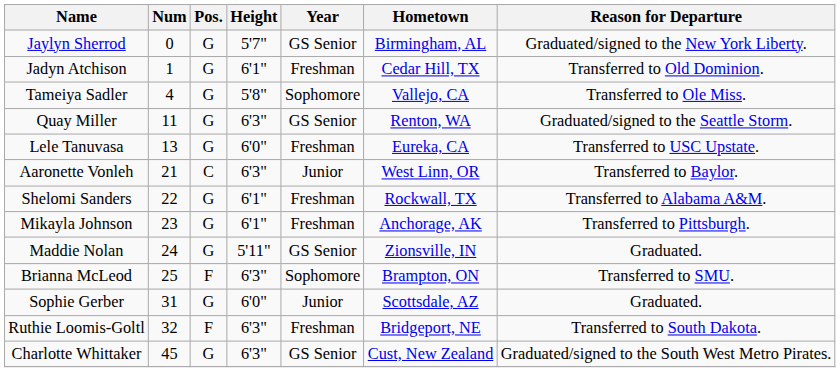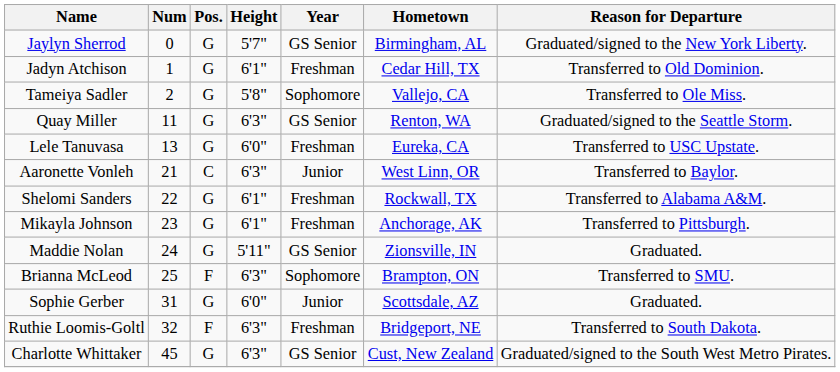 <table class="wikitable sortable sortable" style="text-align: center">
 <tr align=center>
 <th style=>Name</th>
 <th style=>Num</th>
 <th style=>Pos.</th>
 <th style=>Height</th>
 <th style=>Year</th>
 <th style=>Hometown</th>
 <th style=>Reason for Departure</th>
 </tr>
 <tr>
 <td><a href='#'>Jaylyn Sherrod</a></td>
 <td>0</td>
 <td>G</td>
 <td>5'7"</td>
 <td>GS Senior</td>
 <td><a href='#'>Birmingham, AL</a></td>
 <td>Graduated/signed to the <a href='#'>New York Liberty</a>.</td>
 </tr>
 <tr>
 <td>Jadyn Atchison</td>
 <td>1</td>
 <td>G</td>
 <td>6'1"</td>
 <td>Freshman</td>
 <td><a href='#'>Cedar Hill, TX</a></td>
 <td>Transferred to <a href='#'>Old Dominion</a>.</td>
 </tr>
 <tr>
 <td>Tameiya Sadler</td>
-<td>4</td>
+<td>2</td>
 <td>G</td>
 <td>5'8"</td>
 <td>Sophomore</td>
 <td><a href='#'>Vallejo, CA</a></td>
 <td>Transferred to <a href='#'>Ole Miss</a>.</td>
 </tr>
 <tr>
 <td>Quay Miller</td>
 <td>11</td>
 <td>G</td>
 <td>6'3"</td>
 <td>GS Senior</td>
 <td><a href='#'>Renton, WA</a></td>
 <td>Graduated/signed to the <a href='#'>Seattle Storm</a>.</td>
 </tr>
 <tr>
 <td>Lele Tanuvasa</td>
 <td>13</td>
 <td>G</td>
 <td>6'0"</td>
 <td>Freshman</td>
 <td><a href='#'>Eureka, CA</a></td>
 <td>Transferred to <a href='#'>USC Upstate</a>.</td>
 </tr>
 <tr>
 <td>Aaronette Vonleh</td>
 <td>21</td>
 <td>C</td>
 <td>6'3"</td>
 <td>Junior</td>
 <td><a href='#'>West Linn, OR</a></td>
 <td>Transferred to <a href='#'>Baylor</a>.</td>
 </tr>
 <tr>
 <td>Shelomi Sanders</td>
 <td>22</td>
 <td>G</td>
 <td>6'1"</td>
 <td> Freshman</td>
 <td><a href='#'>Rockwall, TX</a></td>
 <td>Transferred to <a href='#'>Alabama A&M</a>.</td>
 </tr>
 <tr>
 <td>Mikayla Johnson</td>
 <td>23</td>
 <td>G</td>
 <td>6'1"</td>
 <td> Freshman</td>
 <td><a href='#'>Anchorage, AK</a></td>
 <td>Transferred to <a href='#'>Pittsburgh</a>.</td>
 </tr>
 <tr>
 <td>Maddie Nolan</td>
 <td>24</td>
 <td>G</td>
 <td>5'11"</td>
 <td>GS Senior</td>
 <td><a href='#'>Zionsville, IN</a></td>
 <td>Graduated.</td>
 </tr>
 <tr>
 <td>Brianna McLeod</td>
 <td>25</td>
 <td>F</td>
 <td>6'3"</td>
 <td>Sophomore</td>
 <td><a href='#'>Brampton, ON</a></td>
 <td>Transferred to <a href='#'>SMU</a>.</td>
 </tr>
 <tr>
 <td>Sophie Gerber</td>
 <td>31</td>
 <td>G</td>
 <td>6'0"</td>
 <td>Junior</td>
 <td><a href='#'>Scottsdale, AZ</a></td>
 <td>Graduated.</td>
 </tr>
 <tr>
 <td>Ruthie Loomis-Goltl</td>
 <td>32</td>
 <td>F</td>
 <td>6'3"</td>
 <td>Freshman</td>
 <td><a href='#'>Bridgeport, NE</a></td>
 <td>Transferred to <a href='#'>South Dakota</a>.</td>
 </tr>
 <tr>
 <td>Charlotte Whittaker</td>
 <td>45</td>
 <td>G</td>
 <td>6'3"</td>
 <td>GS Senior</td>
 <td><a href='#'>Cust, New Zealand</a></td>
 <td>Graduated/signed to the South West Metro Pirates.</td>
 </tr>
 <tr>
 </tr>
 </table>
